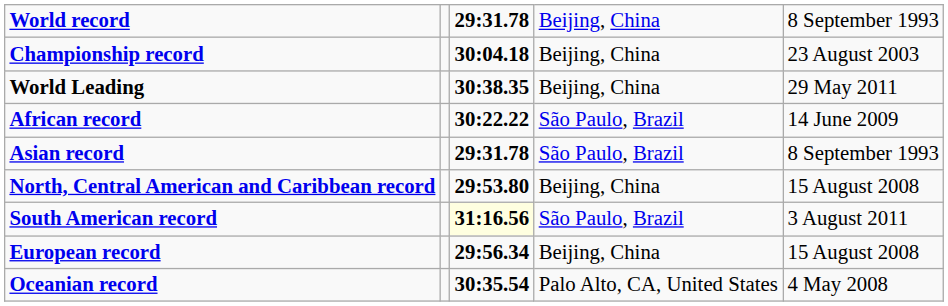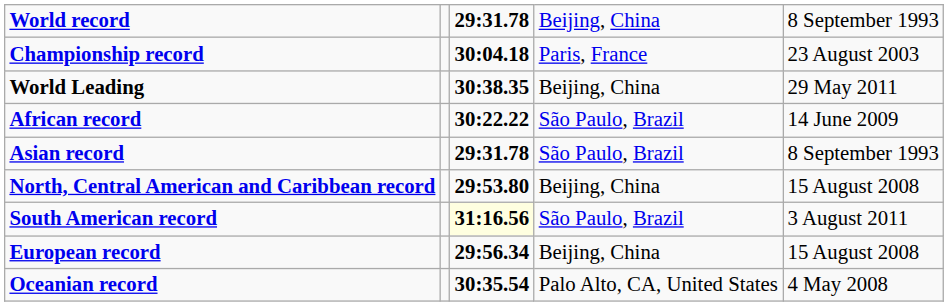 <table class="wikitable">
 <tr>
 <td><strong><a href='#'>World record</a></strong></td>
 <td></td>
 <td><strong>29:31.78</strong></td>
 <td><a href='#'>Beijing</a>, <a href='#'>China</a></td>
 <td>8 September 1993</td>
 </tr>
 <tr>
 <td><strong><a href='#'>Championship record</a></strong></td>
 <td></td>
 <td><strong>30:04.18</strong></td>
-<td>Beijing, China</td>
+<td><a href='#'>Paris</a>, <a href='#'>France</a></td>
 <td>23 August 2003</td>
 </tr>
 <tr>
 <td><strong>World Leading</strong></td>
 <td></td>
 <td><strong>30:38.35</strong></td>
 <td>Beijing, China</td>
 <td>29 May 2011</td>
 </tr>
 <tr>
 <td><strong><a href='#'>African record</a></strong></td>
 <td></td>
 <td><strong>30:22.22</strong></td>
 <td><a href='#'>São Paulo</a>, <a href='#'>Brazil</a></td>
 <td>14 June 2009</td>
 </tr>
 <tr>
 <td><strong><a href='#'>Asian record</a></strong></td>
 <td></td>
 <td><strong>29:31.78</strong></td>
 <td><a href='#'>São Paulo</a>, <a href='#'>Brazil</a></td>
 <td>8 September 1993</td>
 </tr>
 <tr>
 <td><strong><a href='#'>North, Central American and Caribbean record</a></strong></td>
 <td></td>
 <td><strong>29:53.80</strong></td>
 <td>Beijing, China</td>
 <td>15 August 2008</td>
 </tr>
 <tr>
 <td><strong><a href='#'>South American record</a></strong></td>
 <td></td>
 <td style="background: lightyellow;"><strong>31:16.56</strong></td>
 <td><a href='#'>São Paulo</a>, <a href='#'>Brazil</a></td>
 <td>3 August 2011</td>
 </tr>
 <tr>
 <td><strong><a href='#'>European record</a></strong></td>
 <td></td>
 <td><strong>29:56.34</strong></td>
 <td>Beijing, China</td>
 <td>15 August 2008</td>
 </tr>
 <tr>
 <td><strong><a href='#'>Oceanian record</a></strong></td>
 <td></td>
 <td><strong>30:35.54</strong></td>
 <td>Palo Alto, CA, United States</td>
 <td>4 May 2008</td>
 </tr>
 </table>
